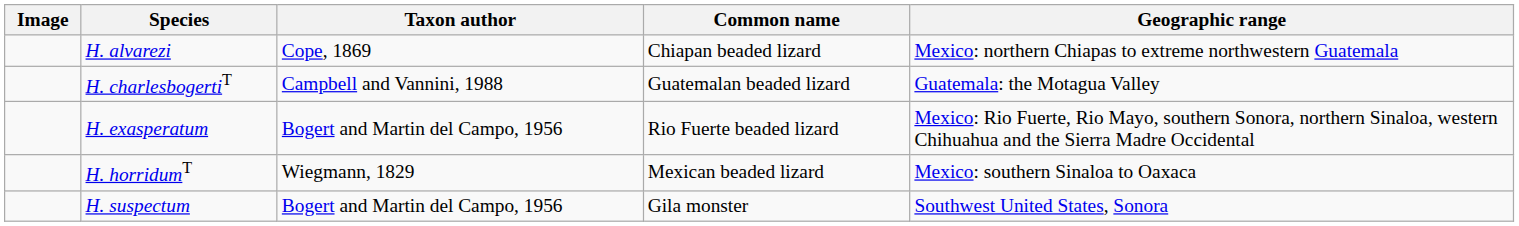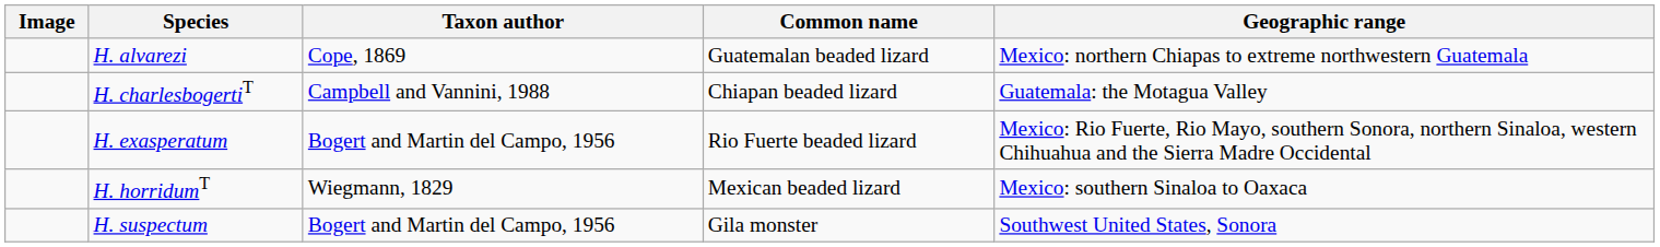 <table class="wikitable">
 <tr>
 <th>Image</th>
 <th>Species</th>
 <th>Taxon author</th>
 <th>Common name</th>
 <th>Geographic range</th>
 </tr>
 <tr>
 <td></td>
 <td><em><a href='#'>H. alvarezi</a></em></td>
 <td><a href='#'>Cope</a>, 1869</td>
-<td>Chiapan beaded lizard</td>
+<td>Guatemalan beaded lizard</td>
 <td style="width:40%"><a href='#'>Mexico</a>: northern Chiapas to extreme northwestern <a href='#'>Guatemala</a></td>
 </tr>
 <tr>
 <td></td>
 <td><em><a href='#'>H. charlesbogerti</a></em><span><sup>T</sup></span></td>
 <td><a href='#'>Campbell</a> and Vannini, 1988</td>
-<td>Guatemalan beaded lizard</td>
+<td>Chiapan beaded lizard</td>
 <td><a href='#'>Guatemala</a>: the Motagua Valley</td>
 </tr>
 <tr>
 <td></td>
 <td><em><a href='#'>H. exasperatum</a></em></td>
 <td><a href='#'>Bogert</a> and Martin del Campo, 1956</td>
 <td>Rio Fuerte beaded lizard</td>
 <td><a href='#'>Mexico</a>: Rio Fuerte, Rio Mayo, southern Sonora, northern Sinaloa, western Chihuahua and the Sierra Madre Occidental</td>
 </tr>
 <tr>
 <td></td>
 <td><em><a href='#'>H. horridum</a></em><span><sup>T</sup></span></td>
 <td>Wiegmann, 1829</td>
 <td>Mexican beaded lizard</td>
 <td><a href='#'>Mexico</a>: southern Sinaloa to Oaxaca</td>
 </tr>
 <tr>
 <td></td>
 <td><em><a href='#'>H. suspectum</a></em></td>
 <td><a href='#'>Bogert</a> and Martin del Campo, 1956</td>
 <td>Gila monster</td>
 <td><a href='#'>Southwest United States</a>, <a href='#'>Sonora</a></td>
 </tr>
 </table>
